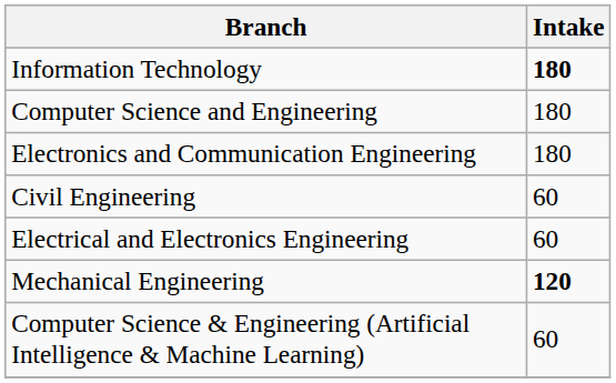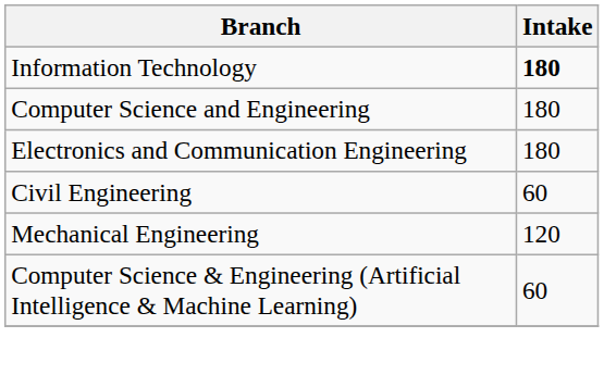 <table class="wikitable" style="font-size:95%;">
 <tr>
 <th width="300">Branch</th>
 <th width="25">Intake</th>
 </tr>
 <tr>
 <td>Information Technology</td>
 <td><strong>180</strong></td>
 </tr>
 <tr>
 <td>Computer  Science and Engineering</td>
 <td>180</td>
 </tr>
 <tr>
 <td>Electronics and Communication Engineering</td>
 <td>180</td>
 </tr>
 <tr>
 <td>Civil Engineering</td>
 <td>60</td>
 </tr>
 <tr>
-<td>Electrical and Electronics Engineering</td>
-<td>60</td>
-</tr>
-<tr>
 <td>Mechanical Engineering</td>
-<td><strong>120</strong></td>
+<td>120</td>
 </tr>
 <tr>
 <td>Computer Science & Engineering (Artificial Intelligence & Machine Learning)</td>
 <td>60</td>
 </tr>
 <tr>
 </tr>
 </table>
